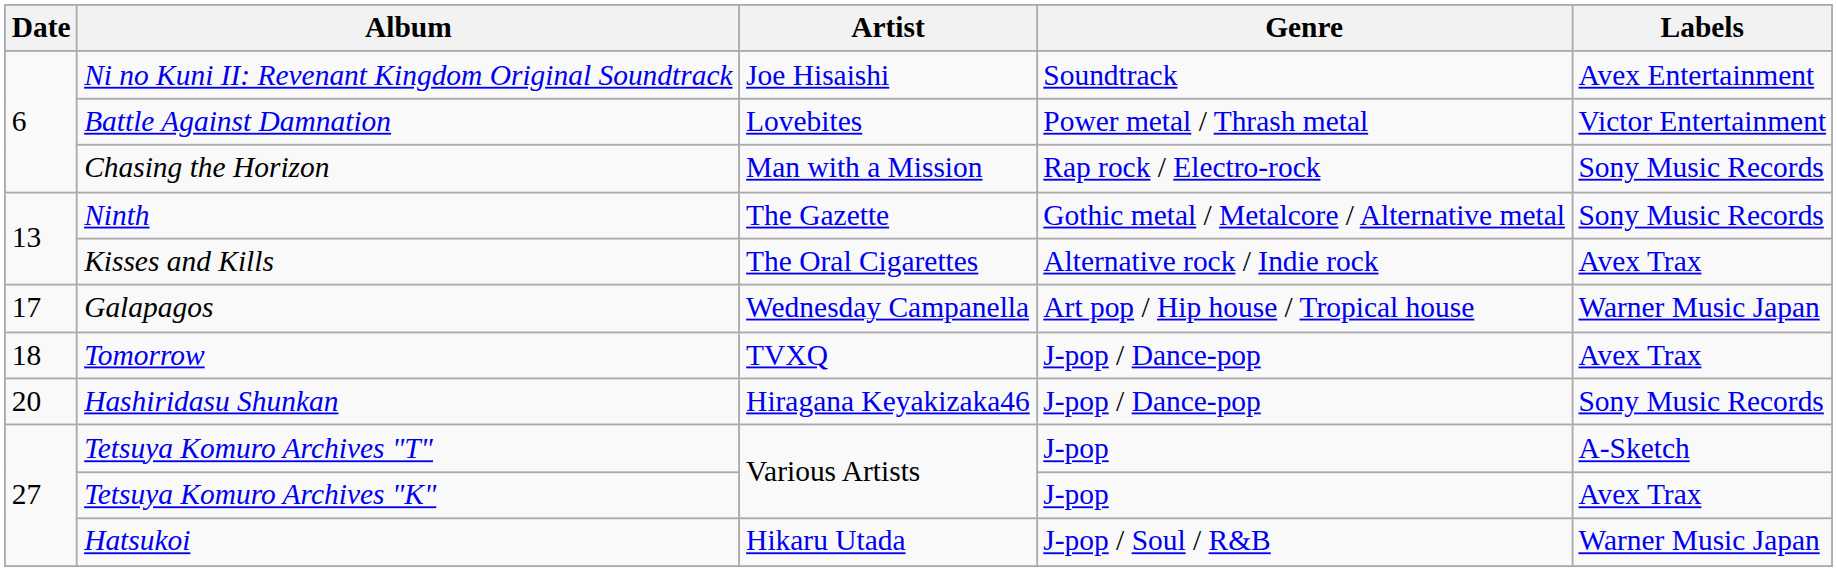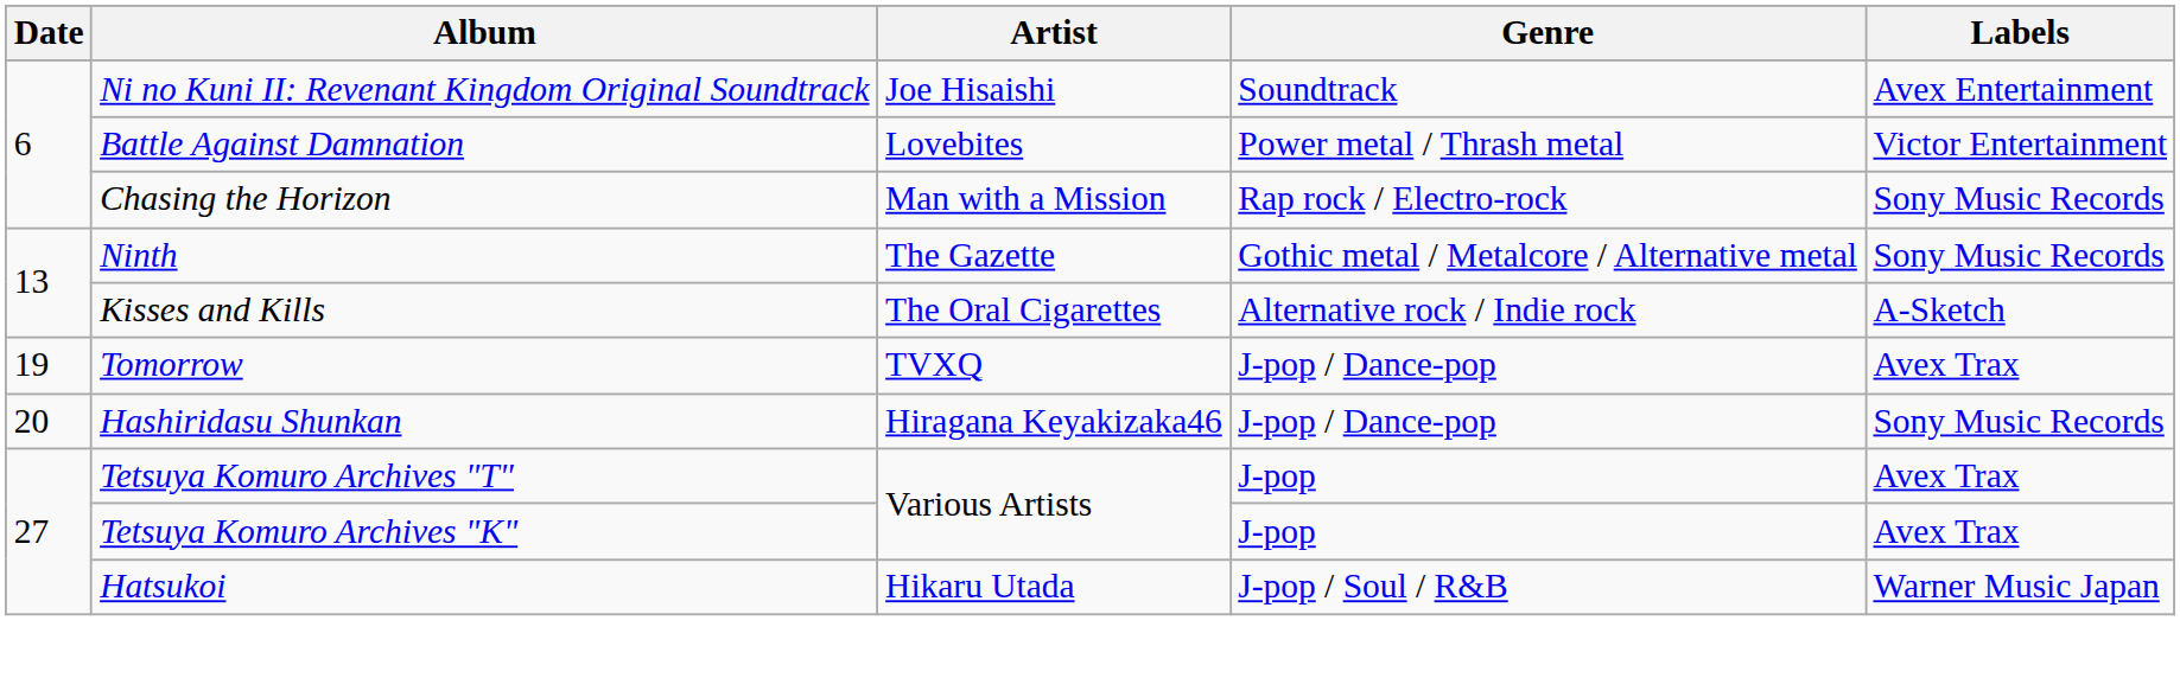 <table class="wikitable">
 <tr>
 <th>Date</th>
 <th>Album</th>
 <th>Artist</th>
 <th>Genre</th>
 <th>Labels</th>
 </tr>
 <tr>
 <td rowspan="3">6</td>
 <td><em><a href='#'>Ni no Kuni II: Revenant Kingdom Original Soundtrack</a></em></td>
 <td><a href='#'>Joe Hisaishi</a></td>
 <td><a href='#'>Soundtrack</a></td>
 <td><a href='#'>Avex Entertainment</a></td>
 </tr>
 <tr>
 <td><em><a href='#'>Battle Against Damnation</a></em></td>
 <td><a href='#'>Lovebites</a></td>
 <td><a href='#'>Power metal</a> / <a href='#'>Thrash metal</a></td>
 <td><a href='#'>Victor Entertainment</a></td>
 </tr>
 <tr>
 <td><em>Chasing the Horizon</em></td>
 <td><a href='#'>Man with a Mission</a></td>
 <td><a href='#'>Rap rock</a> / <a href='#'>Electro-rock</a></td>
 <td><a href='#'>Sony Music Records</a></td>
 </tr>
 <tr>
 <td rowspan="2">13</td>
 <td><em><a href='#'>Ninth</a></em></td>
 <td><a href='#'>The Gazette</a></td>
 <td><a href='#'>Gothic metal</a> / <a href='#'>Metalcore</a> / <a href='#'>Alternative metal</a></td>
 <td><a href='#'>Sony Music Records</a></td>
 </tr>
 <tr>
 <td><em>Kisses and Kills</em></td>
 <td><a href='#'>The Oral Cigarettes</a></td>
 <td><a href='#'>Alternative rock</a> / <a href='#'>Indie rock</a></td>
-<td><a href='#'>Avex Trax</a></td>
+<td><a href='#'>A-Sketch</a></td>
 </tr>
 <tr>
-<td>17</td>
-<td><em>Galapagos</em></td>
-<td><a href='#'>Wednesday Campanella</a></td>
-<td><a href='#'>Art pop</a> / <a href='#'>Hip house</a> / <a href='#'>Tropical house</a></td>
-<td><a href='#'>Warner Music Japan</a></td>
-</tr>
-<tr>
-<td>18</td>
+<td>19</td>
 <td><em><a href='#'>Tomorrow</a></em></td>
 <td><a href='#'>TVXQ</a></td>
 <td><a href='#'>J-pop</a> / <a href='#'>Dance-pop</a></td>
 <td><a href='#'>Avex Trax</a></td>
 </tr>
 <tr>
 <td>20</td>
 <td><em><a href='#'>Hashiridasu Shunkan</a></em></td>
 <td><a href='#'>Hiragana Keyakizaka46</a></td>
 <td><a href='#'>J-pop</a> / <a href='#'>Dance-pop</a></td>
 <td><a href='#'>Sony Music Records</a></td>
 </tr>
 <tr>
 <td rowspan="3">27</td>
 <td><em><a href='#'>Tetsuya Komuro Archives "T"</a></em></td>
 <td rowspan="2">Various Artists</td>
 <td><a href='#'>J-pop</a></td>
-<td><a href='#'>A-Sketch</a></td>
+<td><a href='#'>Avex Trax</a></td>
 </tr>
 <tr>
 <td><em><a href='#'>Tetsuya Komuro Archives "K"</a></em></td>
 <td><a href='#'>J-pop</a></td>
 <td><a href='#'>Avex Trax</a></td>
 </tr>
 <tr>
 <td><em><a href='#'>Hatsukoi</a></em></td>
 <td><a href='#'>Hikaru Utada</a></td>
 <td><a href='#'>J-pop</a> / <a href='#'>Soul</a> / <a href='#'>R&B</a></td>
 <td><a href='#'>Warner Music Japan</a></td>
 </tr>
 </table>
